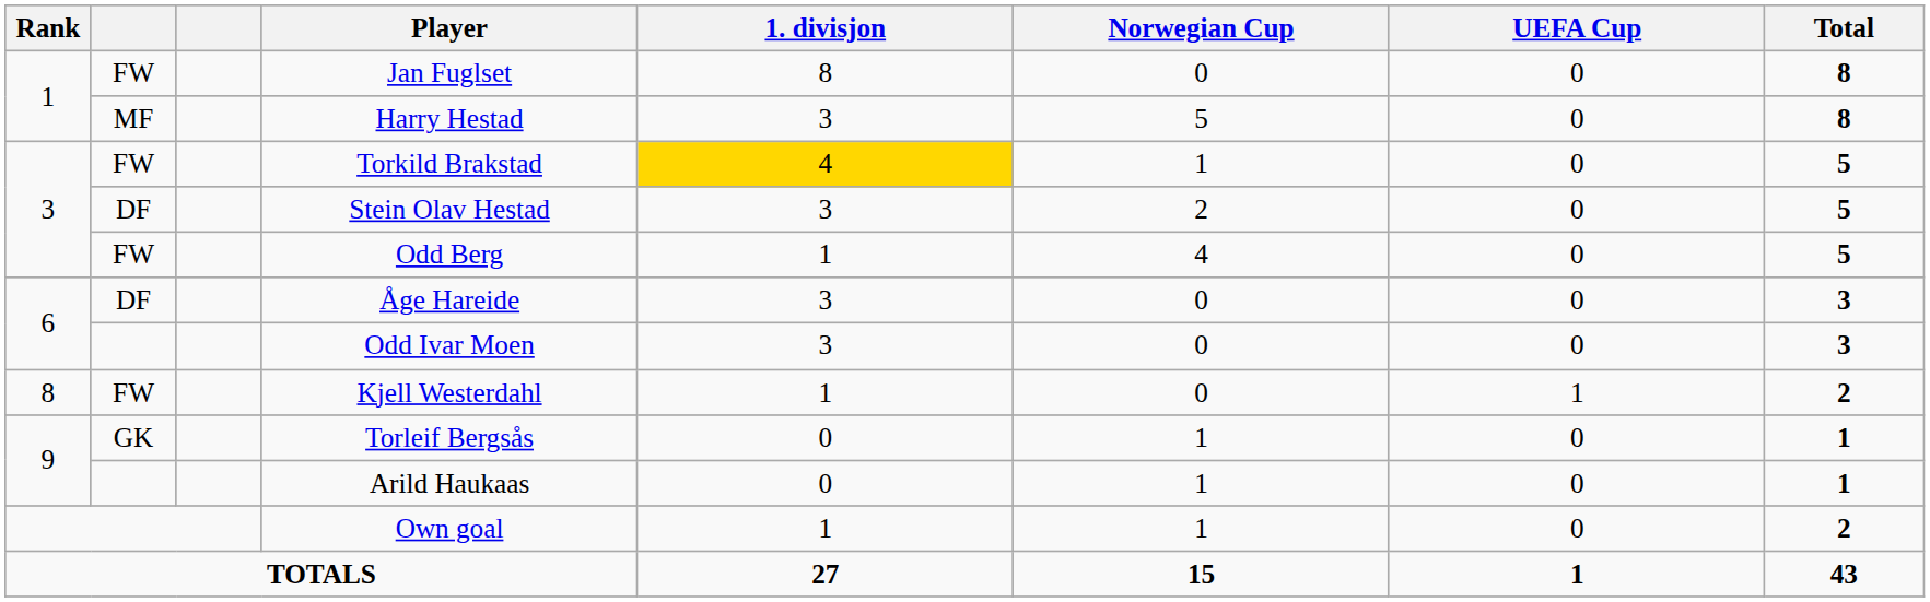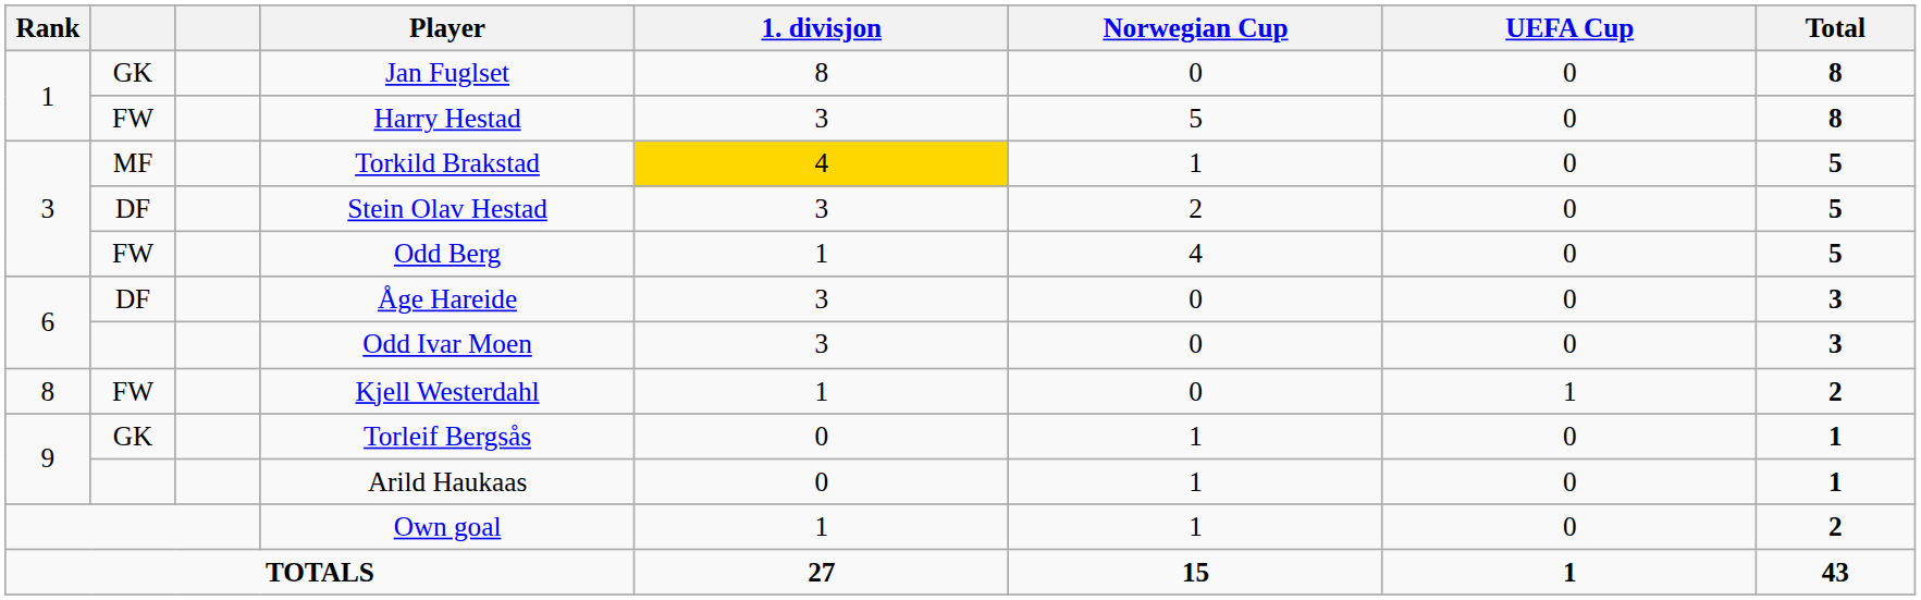 <table class="wikitable" style="font-size: 95%; text-align: center;">
 <tr>
 <th width=40>Rank</th>
 <th width=40></th>
 <th width=40></th>
 <th width=200>Player</th>
 <th width=200><a href='#'>1. divisjon</a></th>
 <th width=200><a href='#'>Norwegian Cup</a></th>
 <th width=200><a href='#'>UEFA Cup</a></th>
 <th width=80><strong>Total</strong></th>
 </tr>
 <tr>
 <td rowspan="2">1</td>
-<td>FW</td>
+<td>GK</td>
 <td></td>
 <td><a href='#'>Jan Fuglset</a></td>
 <td>8</td>
 <td>0</td>
 <td>0</td>
 <td><strong>8</strong></td>
 </tr>
 <tr>
-<td>MF</td>
+<td>FW</td>
 <td></td>
 <td><a href='#'>Harry Hestad</a></td>
 <td>3</td>
 <td>5</td>
 <td>0</td>
 <td><strong>8</strong></td>
 </tr>
 <tr>
 <td rowspan="3">3</td>
-<td>FW</td>
+<td>MF</td>
 <td></td>
 <td><a href='#'>Torkild Brakstad</a></td>
 <td style="background: gold;">4</td>
 <td>1</td>
 <td>0</td>
 <td><strong>5</strong></td>
 </tr>
 <tr>
 <td>DF</td>
 <td></td>
 <td><a href='#'>Stein Olav Hestad</a></td>
 <td>3</td>
 <td>2</td>
 <td>0</td>
 <td><strong>5</strong></td>
 </tr>
 <tr>
 <td>FW</td>
 <td></td>
 <td><a href='#'>Odd Berg</a></td>
 <td>1</td>
 <td>4</td>
 <td>0</td>
 <td><strong>5</strong></td>
 </tr>
 <tr>
 <td rowspan="2">6</td>
 <td>DF</td>
 <td></td>
 <td><a href='#'>Åge Hareide</a></td>
 <td>3</td>
 <td>0</td>
 <td>0</td>
 <td><strong>3</strong></td>
 </tr>
 <tr>
 <td></td>
 <td></td>
 <td><a href='#'>Odd Ivar Moen</a></td>
 <td>3</td>
 <td>0</td>
 <td>0</td>
 <td><strong>3</strong></td>
 </tr>
 <tr>
 <td>8</td>
 <td>FW</td>
 <td></td>
 <td><a href='#'>Kjell Westerdahl</a></td>
 <td>1</td>
 <td>0</td>
 <td>1</td>
 <td><strong>2</strong></td>
 </tr>
 <tr>
 <td rowspan="2">9</td>
 <td>GK</td>
 <td></td>
 <td><a href='#'>Torleif Bergsås</a></td>
 <td>0</td>
 <td>1</td>
 <td>0</td>
 <td><strong>1</strong></td>
 </tr>
 <tr>
 <td></td>
 <td></td>
 <td>Arild Haukaas</td>
 <td>0</td>
 <td>1</td>
 <td>0</td>
 <td><strong>1</strong></td>
 </tr>
 <tr>
 <td colspan="3"></td>
 <td><a href='#'>Own goal</a></td>
 <td>1</td>
 <td>1</td>
 <td>0</td>
 <td><strong>2</strong></td>
 </tr>
 <tr>
 <td colspan="4"><strong>TOTALS</strong></td>
 <td><strong>27</strong></td>
 <td><strong>15</strong></td>
 <td><strong>1</strong></td>
 <td><strong>43</strong></td>
 </tr>
 </table>
